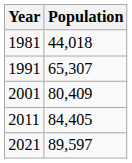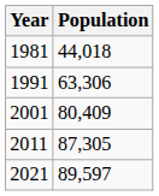 <table class=wikitable>
 <tr>
 <th>Year</th>
 <th>Population</th>
 </tr>
 <tr>
 <td>1981</td>
 <td>44,018</td>
 </tr>
 <tr>
 <td>1991</td>
-<td>65,307</td>
+<td>63,306</td>
 </tr>
 <tr>
 <td>2001</td>
 <td>80,409</td>
 </tr>
 <tr>
 <td>2011</td>
-<td>84,405</td>
+<td>87,305</td>
 </tr>
 <tr>
 <td>2021</td>
 <td>89,597</td>
 </tr>
 </table>
